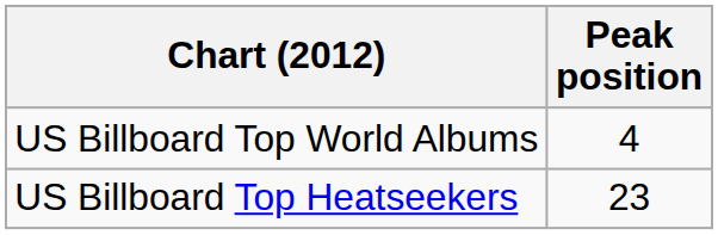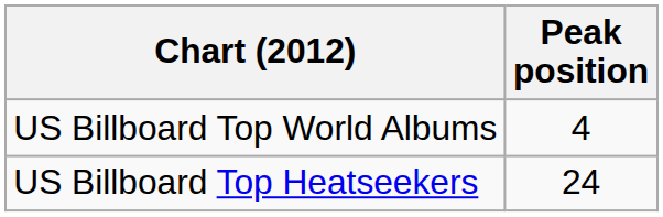 <table class=wikitable>
 <tr>
 <th>Chart (2012)</th>
 <th>Peak<br>position</th>
 </tr>
 <tr>
 <td>US Billboard Top World Albums</td>
 <td align="center">4</td>
 </tr>
 <tr>
 <td>US Billboard <a href='#'>Top Heatseekers</a></td>
-<td align="center">23</td>
+<td align="center">24</td>
 </tr>
 </table>
